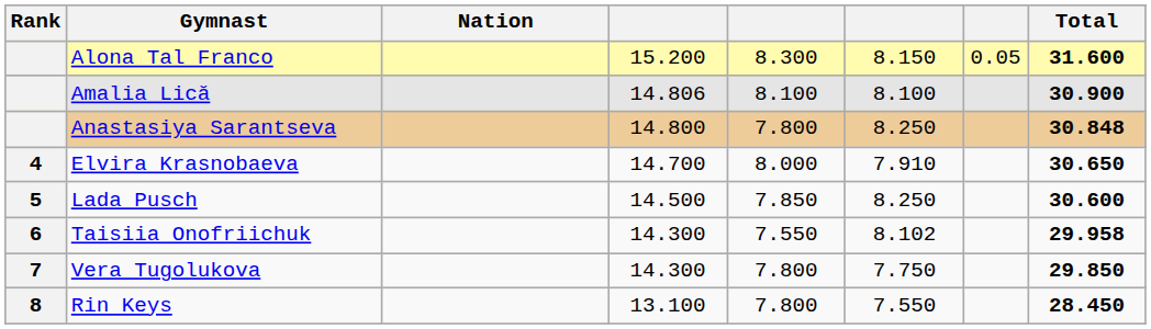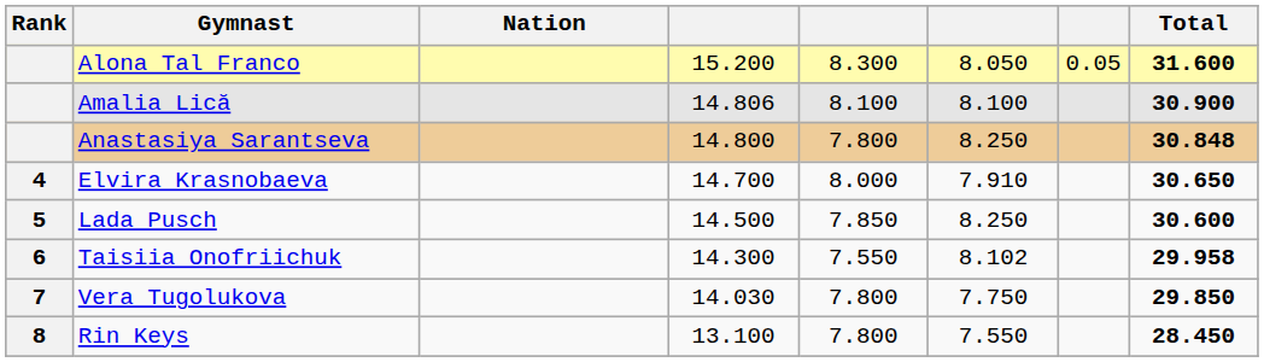 <table class="wikitable sortable" style="text-align:center; font-size:90%">
 <tr>
 <th scope="col" style="width:20px;">Rank</th>
 <th scope="col" style="width:170px;">Gymnast</th>
 <th scope="col" style="width:120px;">Nation</th>
 <th scope="col" style="width:60px;"></th>
 <th scope="col" style="width:60px;"></th>
 <th scope="col" style="width:60px;"></th>
 <th scope="col" style="width:30px;"></th>
 <th scope="col" style="width:60px;">Total</th>
 </tr>
 <tr bgcolor=fffcaf>
 <th scope="row"></th>
 <td style="text-align:left"><a href='#'>Alona Tal Franco</a></td>
 <td style="text-align:left;"></td>
 <td>15.200</td>
 <td>8.300</td>
-<td>8.150</td>
+<td>8.050</td>
 <td>0.05</td>
 <td><strong>31.600</strong></td>
 </tr>
 <tr bgcolor=e5e5e5>
 <th scope="row"></th>
 <td style="text-align:left"><a href='#'>Amalia Lică</a></td>
 <td style="text-align:left;"></td>
 <td>14.806</td>
 <td>8.100</td>
 <td>8.100</td>
 <td></td>
 <td><strong>30.900</strong></td>
 </tr>
 <tr bgcolor=eecc99>
 <th scope="row"></th>
 <td style="text-align:left"><a href='#'>Anastasiya Sarantseva</a></td>
 <td style="text-align:left;"></td>
 <td>14.800</td>
 <td>7.800</td>
 <td>8.250</td>
 <td></td>
 <td><strong>30.848</strong></td>
 </tr>
 <tr>
 <th scope="row">4</th>
 <td style="text-align:left"><a href='#'>Elvira Krasnobaeva</a></td>
 <td style="text-align:left;"></td>
 <td>14.700</td>
 <td>8.000</td>
 <td>7.910</td>
 <td></td>
 <td><strong>30.650</strong></td>
 </tr>
 <tr>
 <th scope="row">5</th>
 <td style="text-align:left"><a href='#'>Lada Pusch</a></td>
 <td style="text-align:left;"></td>
 <td>14.500</td>
 <td>7.850</td>
 <td>8.250</td>
 <td></td>
 <td><strong>30.600</strong></td>
 </tr>
 <tr>
 <th scope="row">6</th>
 <td style="text-align:left"><a href='#'>Taisiia Onofriichuk</a></td>
 <td style="text-align:left;"></td>
 <td>14.300</td>
 <td>7.550</td>
 <td>8.102</td>
 <td></td>
 <td><strong>29.958</strong></td>
 </tr>
 <tr>
 <th scope="row">7</th>
 <td style="text-align:left"><a href='#'>Vera Tugolukova</a></td>
 <td style="text-align:left;"></td>
-<td>14.300</td>
+<td>14.030</td>
 <td>7.800</td>
 <td>7.750</td>
 <td></td>
 <td><strong>29.850 </strong></td>
 </tr>
 <tr>
 <th scope="row">8</th>
 <td style="text-align:left"><a href='#'>Rin Keys</a></td>
 <td style="text-align:left;"></td>
 <td>13.100</td>
 <td>7.800</td>
 <td>7.550</td>
 <td></td>
 <td><strong>28.450</strong></td>
 </tr>
 </table>
